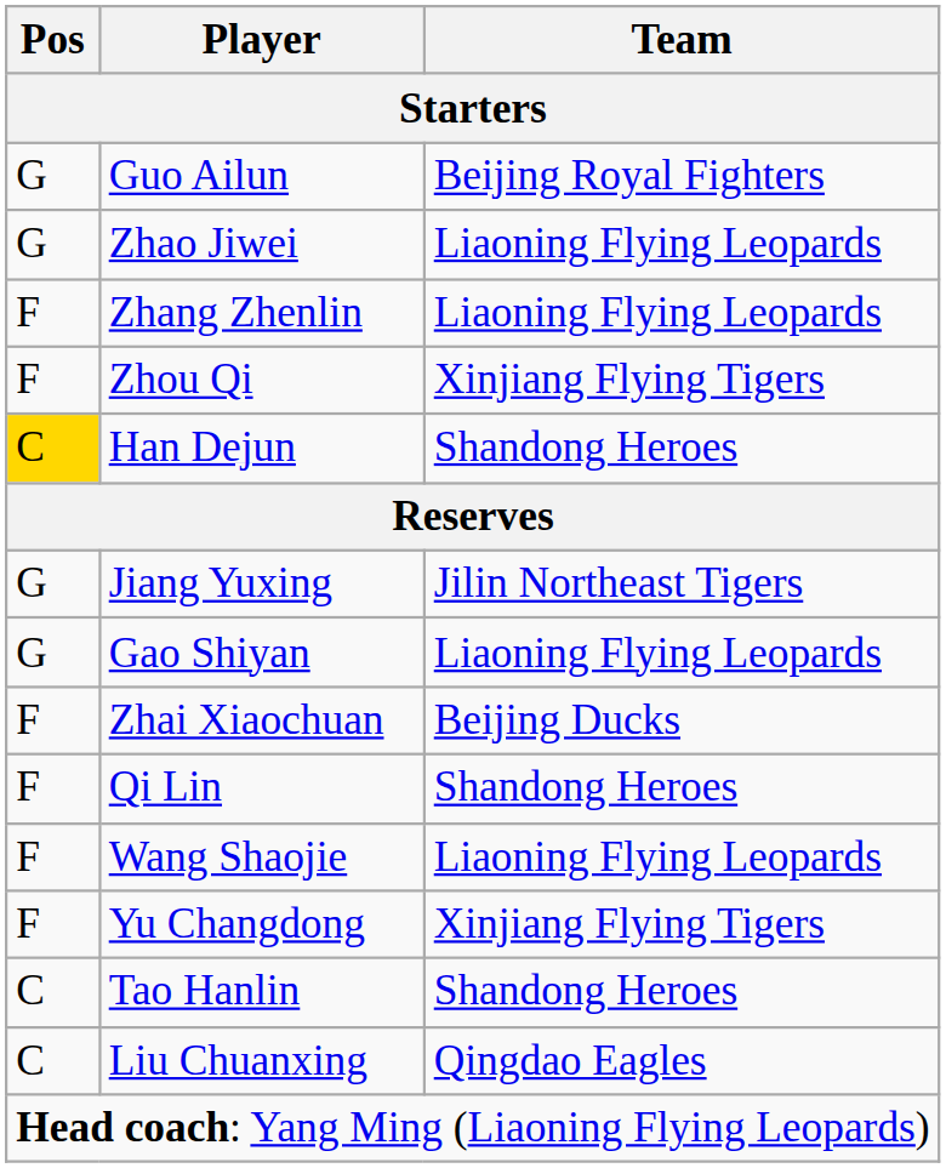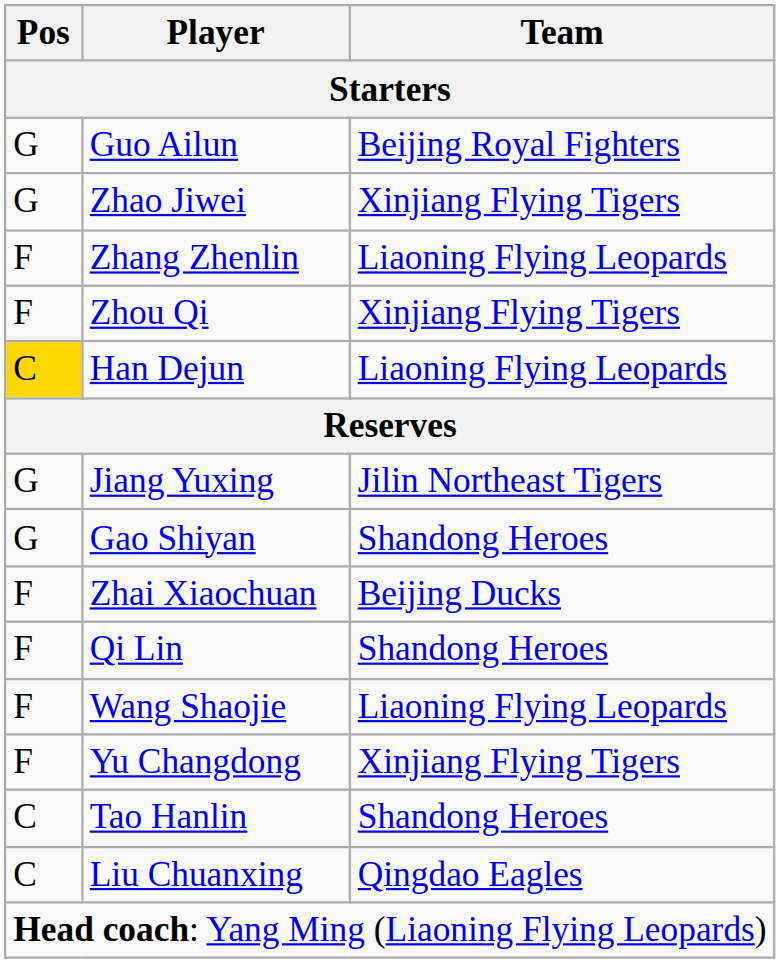 <table class="wikitable sortable">
 <tr>
 <th>Pos</th>
 <th>Player</th>
 <th>Team</th>
 </tr>
 <tr>
 <th scope="col" colspan="4">Starters</th>
 </tr>
 <tr>
 <td>G</td>
 <td style="text-align:left"><a href='#'>Guo Ailun</a></td>
 <td style="text-align:left"><a href='#'>Beijing Royal Fighters</a></td>
 </tr>
 <tr>
 <td>G</td>
 <td style="text-align:left"><a href='#'>Zhao Jiwei</a></td>
-<td style="text-align:left"><a href='#'>Liaoning Flying Leopards</a></td>
+<td style="text-align:left"><a href='#'>Xinjiang Flying Tigers</a></td>
 </tr>
 <tr>
 <td>F</td>
 <td style="text-align:left"><a href='#'>Zhang Zhenlin</a></td>
 <td style="text-align:left"><a href='#'>Liaoning Flying Leopards</a></td>
 </tr>
 <tr>
 <td>F</td>
 <td style="text-align:left"><a href='#'>Zhou Qi</a></td>
 <td style="text-align:left"><a href='#'>Xinjiang Flying Tigers</a></td>
 </tr>
 <tr>
 <td style="background: gold;">C</td>
 <td style="text-align:left"><a href='#'>Han Dejun</a></td>
-<td style="text-align:left"><a href='#'>Shandong Heroes</a></td>
+<td style="text-align:left"><a href='#'>Liaoning Flying Leopards</a></td>
 </tr>
 <tr>
 <th scope="col" colspan="4">Reserves</th>
 </tr>
 <tr>
 <td>G</td>
 <td style="text-align:left"><a href='#'>Jiang Yuxing</a></td>
 <td style="text-align:left"><a href='#'>Jilin Northeast Tigers</a></td>
 </tr>
 <tr>
 <td>G</td>
 <td style="text-align:left"><a href='#'>Gao Shiyan</a></td>
-<td style="text-align:left"><a href='#'>Liaoning Flying Leopards</a></td>
+<td style="text-align:left"><a href='#'>Shandong Heroes</a></td>
 </tr>
 <tr>
 <td>F</td>
 <td style="text-align:left"><a href='#'>Zhai Xiaochuan</a></td>
 <td style="text-align:left"><a href='#'>Beijing Ducks</a></td>
 </tr>
 <tr>
 <td>F</td>
 <td style="text-align:left"><a href='#'>Qi Lin</a></td>
 <td style="text-align:left"><a href='#'>Shandong Heroes</a></td>
 </tr>
 <tr>
 <td>F</td>
 <td style="text-align:left"><a href='#'>Wang Shaojie</a></td>
 <td style="text-align:left"><a href='#'>Liaoning Flying Leopards</a></td>
 </tr>
 <tr>
 <td>F</td>
 <td style="text-align:left"><a href='#'>Yu Changdong</a></td>
 <td style="text-align:left"><a href='#'>Xinjiang Flying Tigers</a></td>
 </tr>
 <tr>
 <td>C</td>
 <td style="text-align:left"><a href='#'>Tao Hanlin</a></td>
 <td style="text-align:left"><a href='#'>Shandong Heroes</a></td>
 </tr>
 <tr>
 <td>C</td>
 <td style="text-align:left"><a href='#'>Liu Chuanxing</a></td>
 <td style="text-align:left"><a href='#'>Qingdao Eagles</a></td>
 </tr>
 <tr>
 <td colspan="3"><strong>Head coach</strong>: <a href='#'>Yang Ming</a> (<a href='#'>Liaoning Flying Leopards</a>)</td>
 </tr>
 </table>
